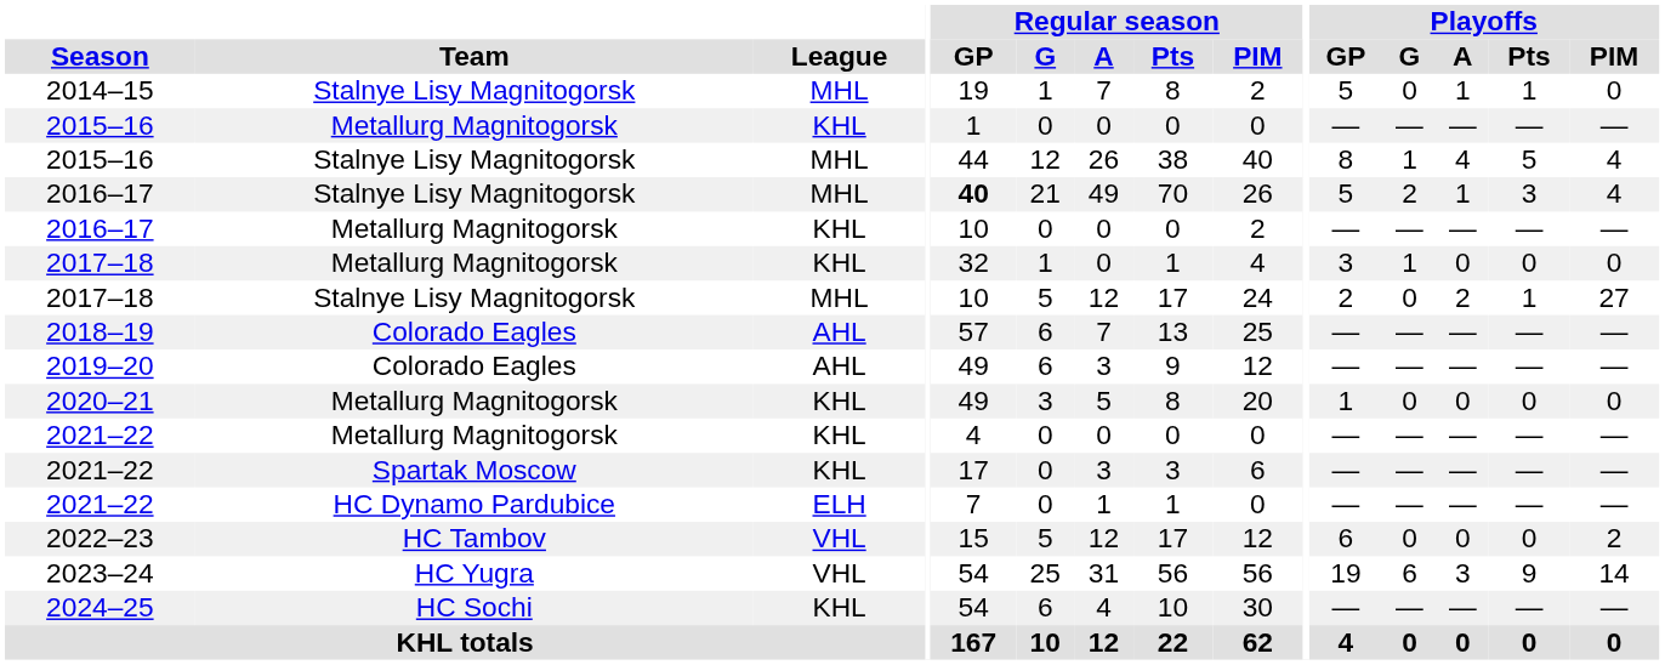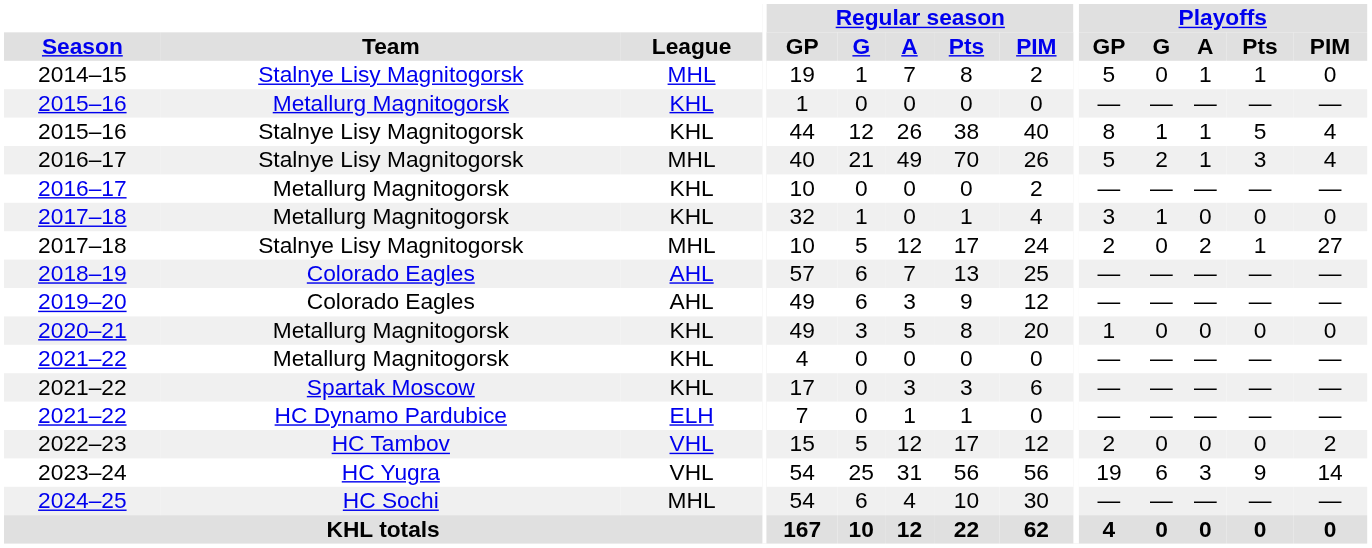 <table border="0" cellpadding="1" cellspacing="0" style="text-align:center; width:60em">
 <tr bgcolor="#e0e0e0">
 <th colspan="3" bgcolor="#ffffff"></th>
 <th rowspan="99" bgcolor="#ffffff"></th>
 <th colspan="5"><a href='#'>Regular season</a></th>
 <th rowspan="99" bgcolor="#ffffff"></th>
 <th colspan="5"><a href='#'>Playoffs</a></th>
 </tr>
 <tr bgcolor="#e0e0e0">
 <th><a href='#'>Season</a></th>
 <th>Team</th>
 <th>League</th>
 <th>GP</th>
 <th><a href='#'>G</a></th>
 <th><a href='#'>A</a></th>
 <th><a href='#'>Pts</a></th>
 <th><a href='#'>PIM</a></th>
 <th>GP</th>
 <th>G</th>
 <th>A</th>
 <th>Pts</th>
 <th>PIM</th>
 </tr>
 <tr>
 <td>2014–15</td>
 <td><a href='#'>Stalnye Lisy Magnitogorsk</a></td>
 <td><a href='#'>MHL</a></td>
 <td>19</td>
 <td>1</td>
 <td>7</td>
 <td>8</td>
 <td>2</td>
 <td>5</td>
 <td>0</td>
 <td>1</td>
 <td>1</td>
 <td>0</td>
 </tr>
 <tr bgcolor="#f0f0f0">
 <td><a href='#'>2015–16</a></td>
 <td><a href='#'>Metallurg Magnitogorsk</a></td>
 <td><a href='#'>KHL</a></td>
 <td>1</td>
 <td>0</td>
 <td>0</td>
 <td>0</td>
 <td>0</td>
 <td>—</td>
 <td>—</td>
 <td>—</td>
 <td>—</td>
 <td>—</td>
 </tr>
 <tr>
 <td>2015–16</td>
 <td>Stalnye Lisy Magnitogorsk</td>
-<td>MHL</td>
+<td>KHL</td>
 <td>44</td>
 <td>12</td>
 <td>26</td>
 <td>38</td>
 <td>40</td>
 <td>8</td>
 <td>1</td>
-<td>4</td>
+<td>1</td>
 <td>5</td>
 <td>4</td>
 </tr>
 <tr bgcolor="#f0f0f0">
 <td>2016–17</td>
 <td>Stalnye Lisy Magnitogorsk</td>
 <td>MHL</td>
-<td><strong>40</strong></td>
+<td>40</td>
 <td>21</td>
 <td>49</td>
 <td>70</td>
 <td>26</td>
 <td>5</td>
 <td>2</td>
 <td>1</td>
 <td>3</td>
 <td>4</td>
 </tr>
 <tr>
 <td><a href='#'>2016–17</a></td>
 <td>Metallurg Magnitogorsk</td>
 <td>KHL</td>
 <td>10</td>
 <td>0</td>
 <td>0</td>
 <td>0</td>
 <td>2</td>
 <td>—</td>
 <td>—</td>
 <td>—</td>
 <td>—</td>
 <td>—</td>
 </tr>
 <tr bgcolor="#f0f0f0">
 <td><a href='#'>2017–18</a></td>
 <td>Metallurg Magnitogorsk</td>
 <td>KHL</td>
 <td>32</td>
 <td>1</td>
 <td>0</td>
 <td>1</td>
 <td>4</td>
 <td>3</td>
 <td>1</td>
 <td>0</td>
 <td>0</td>
 <td>0</td>
 </tr>
 <tr>
 <td>2017–18</td>
 <td>Stalnye Lisy Magnitogorsk</td>
 <td>MHL</td>
 <td>10</td>
 <td>5</td>
 <td>12</td>
 <td>17</td>
 <td>24</td>
 <td>2</td>
 <td>0</td>
 <td>2</td>
 <td>1</td>
 <td>27</td>
 </tr>
 <tr bgcolor="#f0f0f0">
 <td><a href='#'>2018–19</a></td>
 <td><a href='#'>Colorado Eagles</a></td>
 <td><a href='#'>AHL</a></td>
 <td>57</td>
 <td>6</td>
 <td>7</td>
 <td>13</td>
 <td>25</td>
 <td>—</td>
 <td>—</td>
 <td>—</td>
 <td>—</td>
 <td>—</td>
 </tr>
 <tr>
 <td><a href='#'>2019–20</a></td>
 <td>Colorado Eagles</td>
 <td>AHL</td>
 <td>49</td>
 <td>6</td>
 <td>3</td>
 <td>9</td>
 <td>12</td>
 <td>—</td>
 <td>—</td>
 <td>—</td>
 <td>—</td>
 <td>—</td>
 </tr>
 <tr bgcolor="#f0f0f0">
 <td><a href='#'>2020–21</a></td>
 <td>Metallurg Magnitogorsk</td>
 <td>KHL</td>
 <td>49</td>
 <td>3</td>
 <td>5</td>
 <td>8</td>
 <td>20</td>
 <td>1</td>
 <td>0</td>
 <td>0</td>
 <td>0</td>
 <td>0</td>
 </tr>
 <tr>
 <td><a href='#'>2021–22</a></td>
 <td>Metallurg Magnitogorsk</td>
 <td>KHL</td>
 <td>4</td>
 <td>0</td>
 <td>0</td>
 <td>0</td>
 <td>0</td>
 <td>—</td>
 <td>—</td>
 <td>—</td>
 <td>—</td>
 <td>—</td>
 </tr>
 <tr bgcolor="#f0f0f0">
 <td>2021–22</td>
 <td><a href='#'>Spartak Moscow</a></td>
 <td>KHL</td>
 <td>17</td>
 <td>0</td>
 <td>3</td>
 <td>3</td>
 <td>6</td>
 <td>—</td>
 <td>—</td>
 <td>—</td>
 <td>—</td>
 <td>—</td>
 </tr>
 <tr>
 <td><a href='#'>2021–22</a></td>
 <td><a href='#'>HC Dynamo Pardubice</a></td>
 <td><a href='#'>ELH</a></td>
 <td>7</td>
 <td>0</td>
 <td>1</td>
 <td>1</td>
 <td>0</td>
 <td>—</td>
 <td>—</td>
 <td>—</td>
 <td>—</td>
 <td>—</td>
 </tr>
 <tr bgcolor="#f0f0f0">
 <td>2022–23</td>
 <td><a href='#'>HC Tambov</a></td>
 <td><a href='#'>VHL</a></td>
 <td>15</td>
 <td>5</td>
 <td>12</td>
 <td>17</td>
 <td>12</td>
-<td>6</td>
+<td>2</td>
 <td>0</td>
 <td>0</td>
 <td>0</td>
 <td>2</td>
 </tr>
 <tr>
 <td>2023–24</td>
 <td><a href='#'>HC Yugra</a></td>
 <td>VHL</td>
 <td>54</td>
 <td>25</td>
 <td>31</td>
 <td>56</td>
 <td>56</td>
 <td>19</td>
 <td>6</td>
 <td>3</td>
 <td>9</td>
 <td>14</td>
 </tr>
 <tr bgcolor="#f0f0f0">
 <td><a href='#'>2024–25</a></td>
 <td><a href='#'>HC Sochi</a></td>
-<td>KHL</td>
+<td>MHL</td>
 <td>54</td>
 <td>6</td>
 <td>4</td>
 <td>10</td>
 <td>30</td>
 <td>—</td>
 <td>—</td>
 <td>—</td>
 <td>—</td>
 <td>—</td>
 </tr>
 <tr bgcolor="#e0e0e0">
 <th colspan="3">KHL totals</th>
 <th>167</th>
 <th>10</th>
 <th>12</th>
 <th>22</th>
 <th>62</th>
 <th>4</th>
 <th>0</th>
 <th>0</th>
 <th>0</th>
 <th>0</th>
 </tr>
 </table>
